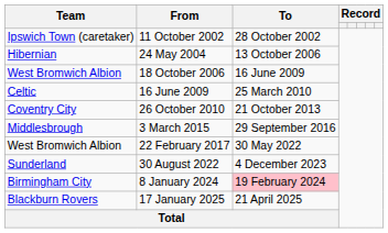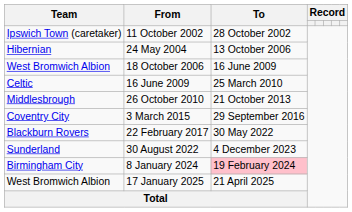 <table class=wikitable style="text-align: left">
 <tr>
 <th rowspan=2>Team</th>
 <th rowspan=2>From</th>
 <th rowspan=2>To</th>
 <th colspan=5>Record</th>
 </tr>
 <tr>
 <th></th>
 <th></th>
 <th></th>
 <th></th>
 <th></th>
 </tr>
 <tr>
 <td><a href='#'>Ipswich Town</a> (caretaker)</td>
 <td>11 October 2002</td>
 <td>28 October 2002<br></td>
 </tr>
 <tr>
 <td><a href='#'>Hibernian</a></td>
 <td>24 May 2004</td>
 <td>13 October 2006<br></td>
 </tr>
 <tr>
 <td><a href='#'>West Bromwich Albion</a></td>
 <td>18 October 2006</td>
 <td>16 June 2009<br></td>
 </tr>
 <tr>
 <td><a href='#'>Celtic</a></td>
 <td>16 June 2009</td>
 <td>25 March 2010<br></td>
 </tr>
 <tr>
-<td><a href='#'>Coventry City</a></td>
+<td><a href='#'>Middlesbrough</a></td>
 <td>26 October 2010</td>
 <td>21 October 2013<br></td>
 </tr>
 <tr>
-<td><a href='#'>Middlesbrough</a></td>
+<td><a href='#'>Coventry City</a></td>
 <td>3 March 2015</td>
 <td>29 September 2016<br></td>
 </tr>
 <tr>
-<td>West Bromwich Albion</td>
+<td><a href='#'>Blackburn Rovers</a></td>
 <td>22 February 2017</td>
 <td>30 May 2022<br></td>
 </tr>
 <tr>
 <td><a href='#'>Sunderland</a></td>
 <td>30 August 2022</td>
 <td>4 December 2023<br></td>
 </tr>
 <tr>
 <td><a href='#'>Birmingham City</a></td>
 <td>8 January 2024</td>
 <td style="background: pink;">19 February 2024<br></td>
 </tr>
 <tr>
-<td><a href='#'>Blackburn Rovers</a></td>
+<td>West Bromwich Albion</td>
 <td>17 January 2025</td>
 <td>21 April 2025<br></td>
 </tr>
 <tr>
 <th colspan=3>Total<br></th>
 </tr>
 </table>
